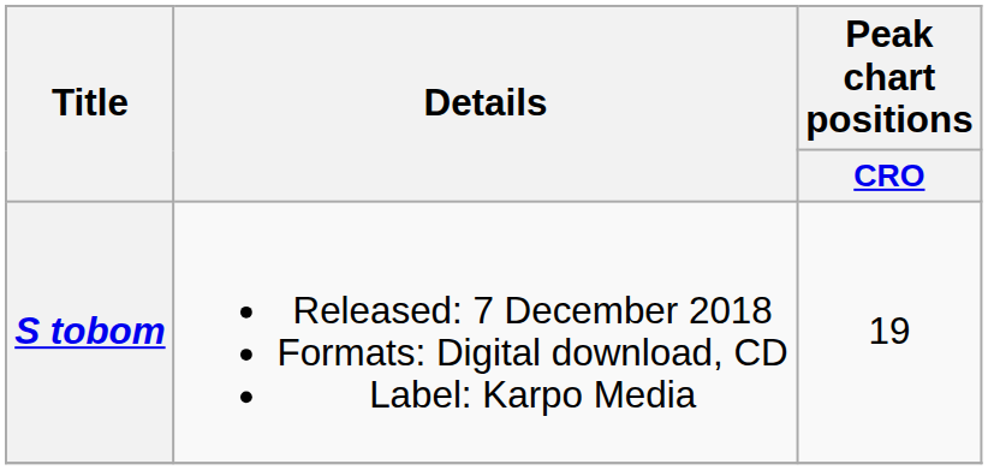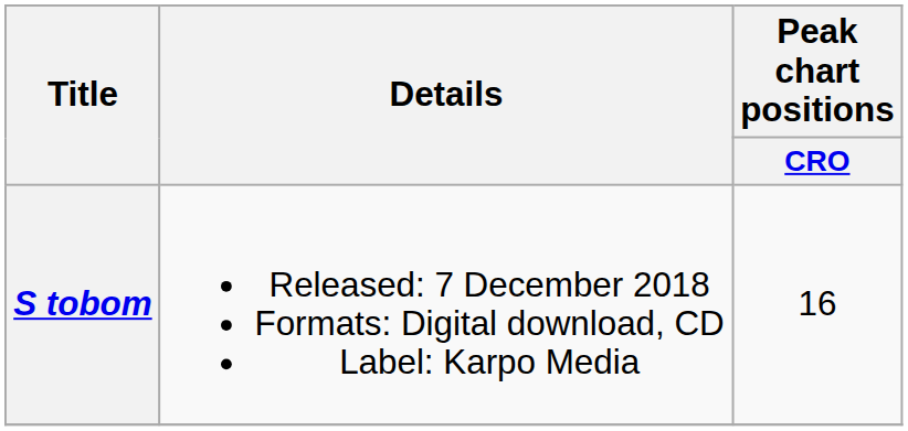 <table class="wikitable plainrowheaders" style="text-align:center;">
 <tr>
 <th scope="col" rowspan="2">Title</th>
 <th scope="col" rowspan="2">Details</th>
 <th scope="col" colspan="1">Peak chart positions</th>
 </tr>
 <tr>
 <th scope="col" style="width:3em;font-size:85%;"><a href='#'>CRO</a><br></th>
 </tr>
 <tr>
 <th scope="row"><em><a href='#'>S tobom</a></em></th>
 <td><br><ul><li>Released: 7 December 2018</li><li>Formats: Digital download, CD</li><li>Label: Karpo Media</li></ul></td>
-<td>19</td>
+<td>16</td>
 </tr>
 <tr>
 </tr>
 </table>
